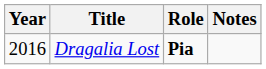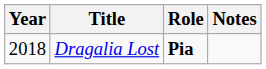 <table class="wikitable sortable plainrowheaders">
 <tr>
 <th>Year</th>
 <th>Title</th>
 <th>Role</th>
 <th class="unsortable">Notes</th>
 </tr>
 <tr>
-<td>2016</td>
+<td>2018</td>
 <td><em><a href='#'>Dragalia Lost</a></em></td>
 <td><strong>Pia</strong></td>
 <td></td>
 </tr>
 </table>
